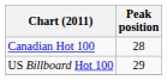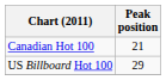 <table class="wikitable sortable">
 <tr>
 <th>Chart (2011)</th>
 <th>Peak<br>position</th>
 </tr>
 <tr>
 <td><a href='#'>Canadian Hot 100</a></td>
-<td align="center">28</td>
+<td align="center">21</td>
 </tr>
 <tr>
 <td>US <em>Billboard</em> <a href='#'>Hot 100</a></td>
 <td align="center">29</td>
 </tr>
 <tr>
 </tr>
 </table>
